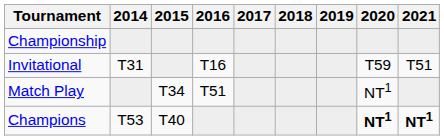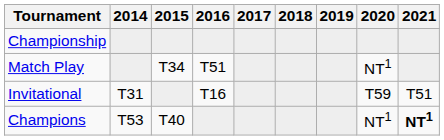 <table class="wikitable" style="text-align:center;">
 <tr>
 <th>Tournament</th>
 <th>2014</th>
 <th>2015</th>
 <th>2016</th>
 <th>2017</th>
 <th>2018</th>
 <th>2019</th>
 <th>2020</th>
 <th>2021</th>
 </tr>
 <tr>
 <td align="left"><a href='#'>Championship</a></td>
 <td style="background:#eeeeee;"></td>
 <td style="background:#eeeeee;"></td>
 <td style="background:#eeeeee;"></td>
 <td style="background:#eeeeee;"></td>
 <td style="background:#eeeeee;"></td>
 <td style="background:#eeeeee;"></td>
 <td style="background:#eeeeee;"></td>
 <td style="background:#eeeeee;"></td>
 </tr>
 <tr>
+<td align="left"><a href='#'>Match Play</a></td>
+<td style="background:#eeeeee;"></td>
+<td>T34</td>
+<td>T51</td>
+<td style="background:#eeeeee;"></td>
+<td style="background:#eeeeee;"></td>
+<td style="background:#eeeeee;"></td>
+<td>NT<sup>1</sup></td>
+<td style="background:#eeeeee;"></td>
+</tr>
+<tr>
 <td align="left"><a href='#'>Invitational</a></td>
 <td>T31</td>
 <td style="background:#eeeeee;"></td>
 <td>T16</td>
 <td style="background:#eeeeee;"></td>
 <td style="background:#eeeeee;"></td>
 <td style="background:#eeeeee;"></td>
 <td>T59</td>
 <td>T51</td>
 </tr>
 <tr>
-<td align="left"><a href='#'>Match Play</a></td>
-<td style="background:#eeeeee;"></td>
-<td>T34</td>
-<td>T51</td>
-<td style="background:#eeeeee;"></td>
-<td style="background:#eeeeee;"></td>
-<td style="background:#eeeeee;"></td>
-<td>NT<sup>1</sup></td>
-<td style="background:#eeeeee;"></td>
-</tr>
-<tr>
 <td align="left"><a href='#'>Champions</a></td>
 <td>T53</td>
 <td>T40</td>
 <td style="background:#eeeeee;"></td>
 <td style="background:#eeeeee;"></td>
 <td style="background:#eeeeee;"></td>
 <td style="background:#eeeeee;"></td>
-<td><strong>NT<sup>1</sup></strong></td>
+<td>NT<sup>1</sup></td>
 <td><strong>NT<sup>1</sup></strong></td>
 </tr>
 </table>
